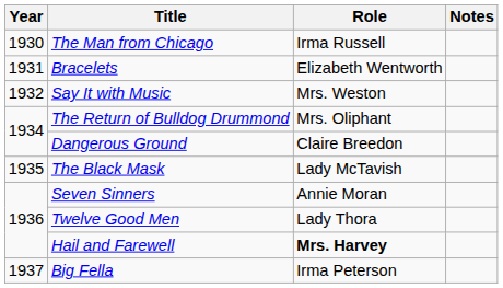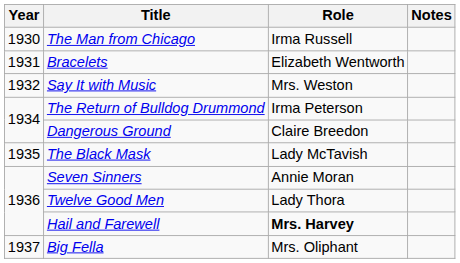 <table class="wikitable sortable">
 <tr>
 <th>Year</th>
 <th>Title</th>
 <th>Role</th>
 <th class = "unsortable">Notes</th>
 </tr>
 <tr>
 <td>1930</td>
 <td><em><a href='#'>The Man from Chicago</a></em></td>
 <td>Irma Russell</td>
 <td></td>
 </tr>
 <tr>
 <td>1931</td>
 <td><em><a href='#'>Bracelets</a></em></td>
 <td>Elizabeth Wentworth</td>
 <td></td>
 </tr>
 <tr>
 <td>1932</td>
 <td><em><a href='#'>Say It with Music</a></em></td>
 <td>Mrs. Weston</td>
 <td></td>
 </tr>
 <tr>
 <td rowspan=2>1934</td>
 <td><em><a href='#'>The Return of Bulldog Drummond</a></em></td>
-<td>Mrs. Oliphant</td>
+<td>Irma Peterson</td>
 <td></td>
 </tr>
 <tr>
 <td><em><a href='#'>Dangerous Ground</a></em></td>
 <td>Claire Breedon</td>
 <td></td>
 </tr>
 <tr>
 <td>1935</td>
 <td><em><a href='#'>The Black Mask</a></em></td>
 <td>Lady McTavish</td>
 <td></td>
 </tr>
 <tr>
 <td rowspan=3>1936</td>
 <td><em><a href='#'>Seven Sinners</a></em></td>
 <td>Annie Moran</td>
 <td></td>
 </tr>
 <tr>
 <td><em><a href='#'>Twelve Good Men</a></em></td>
 <td>Lady Thora</td>
 <td></td>
 </tr>
 <tr>
 <td><em><a href='#'>Hail and Farewell</a></em></td>
 <td><strong>Mrs. Harvey</strong></td>
 <td></td>
 </tr>
 <tr>
 <td>1937</td>
 <td><em><a href='#'>Big Fella</a></em></td>
-<td>Irma Peterson</td>
+<td>Mrs. Oliphant</td>
 <td></td>
 </tr>
 </table>
